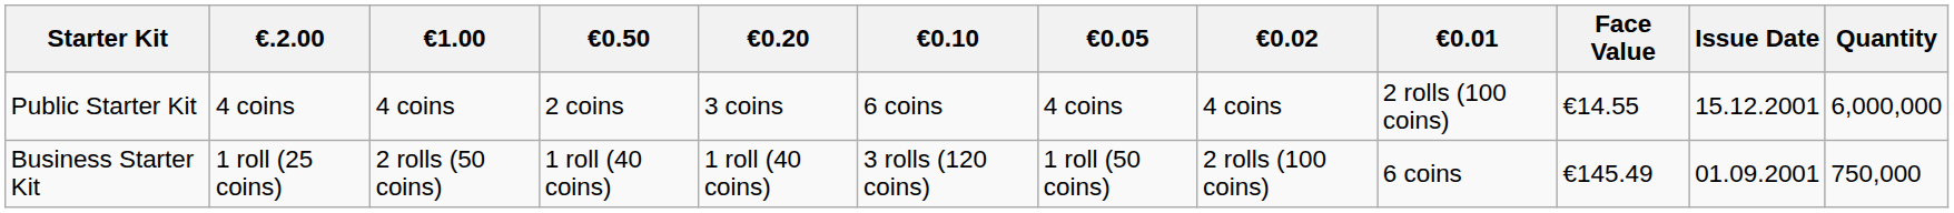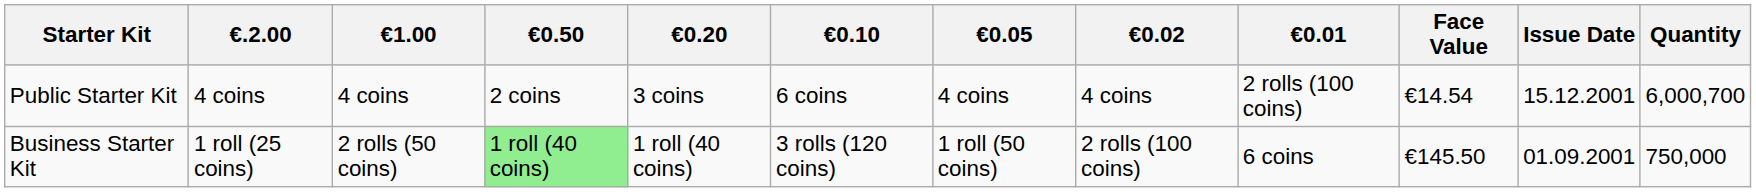 <table class="wikitable">
 <tr>
 <th>Starter Kit</th>
 <th>€.2.00</th>
 <th>€1.00</th>
 <th>€0.50</th>
 <th>€0.20</th>
 <th>€0.10</th>
 <th>€0.05</th>
 <th>€0.02</th>
 <th>€0.01</th>
 <th>Face Value</th>
 <th>Issue Date</th>
 <th>Quantity</th>
 </tr>
 <tr>
 <td>Public Starter Kit</td>
 <td>4 coins</td>
 <td>4 coins</td>
 <td>2 coins</td>
 <td>3 coins</td>
 <td>6 coins</td>
 <td>4 coins</td>
 <td>4 coins</td>
 <td>2 rolls (100 coins)</td>
-<td>€14.55</td>
+<td>€14.54</td>
 <td>15.12.2001</td>
-<td>6,000,000</td>
+<td>6,000,700</td>
 </tr>
 <tr>
 <td>Business Starter Kit</td>
 <td>1 roll (25 coins)</td>
 <td>2 rolls (50 coins)</td>
-<td>1 roll (40 coins)</td>
+<td style="background: lightgreen;">1 roll (40 coins)</td>
 <td>1 roll (40 coins)</td>
 <td>3 rolls (120 coins)</td>
 <td>1 roll (50 coins)</td>
 <td>2 rolls (100 coins)</td>
 <td>6 coins</td>
-<td>€145.49</td>
+<td>€145.50</td>
 <td>01.09.2001</td>
 <td>750,000</td>
 </tr>
 </table>
